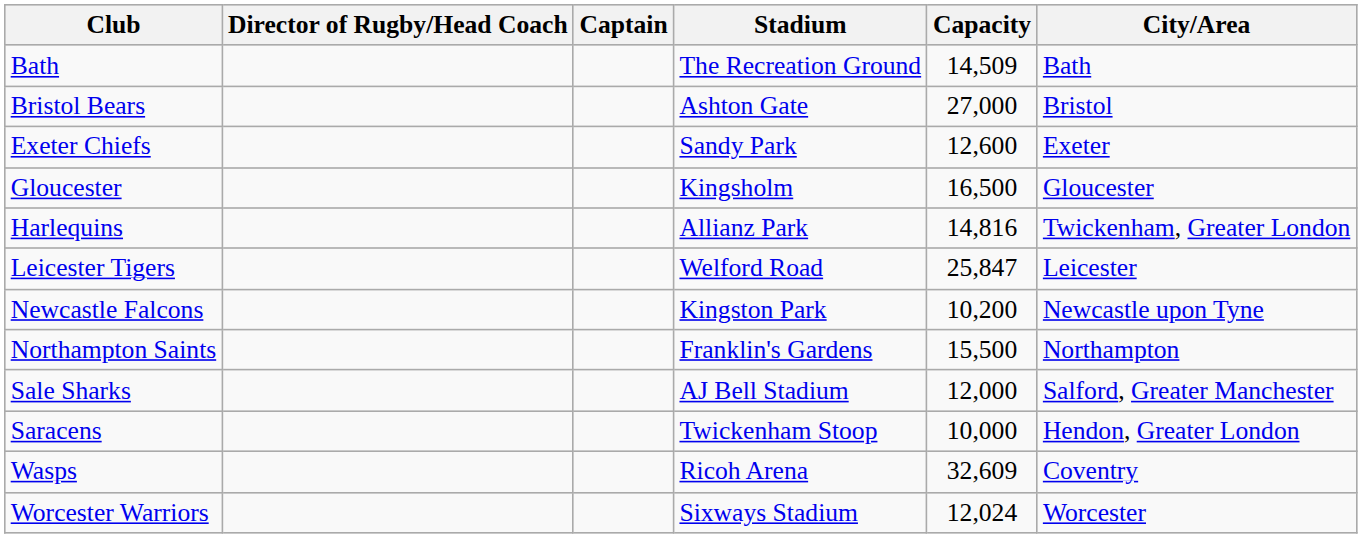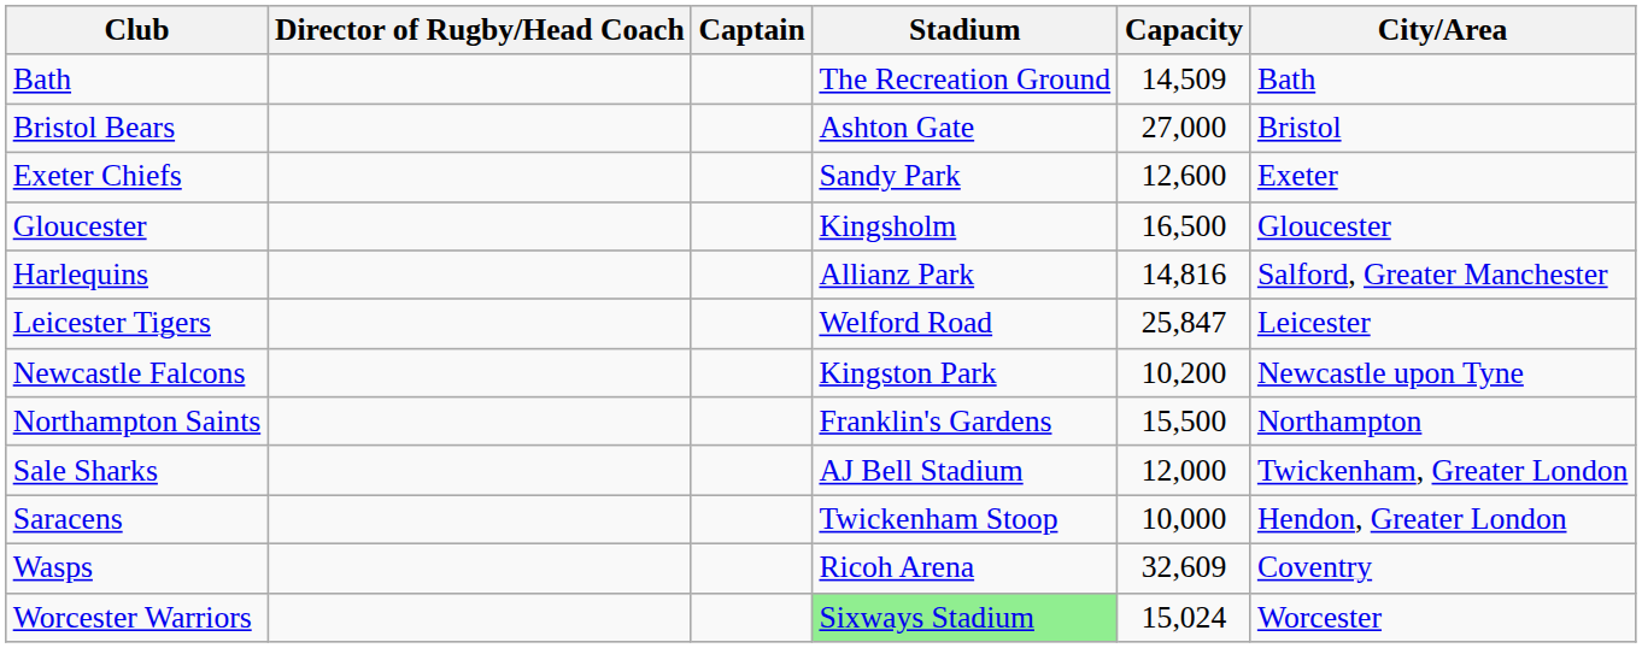 <table class="wikitable sortable">
 <tr>
 <th>Club</th>
 <th>Director of Rugby/Head Coach</th>
 <th>Captain</th>
 <th>Stadium</th>
 <th>Capacity</th>
 <th>City/Area</th>
 </tr>
 <tr>
 <td><a href='#'>Bath</a></td>
 <td></td>
 <td></td>
 <td><a href='#'>The Recreation Ground</a></td>
 <td align=center>14,509</td>
 <td><a href='#'>Bath</a></td>
 </tr>
 <tr>
 <td><a href='#'>Bristol Bears</a></td>
 <td></td>
 <td></td>
 <td><a href='#'>Ashton Gate</a></td>
 <td align=center>27,000</td>
 <td><a href='#'>Bristol</a></td>
 </tr>
 <tr>
 <td><a href='#'>Exeter Chiefs</a></td>
 <td></td>
 <td></td>
 <td><a href='#'>Sandy Park</a></td>
 <td align=center>12,600</td>
 <td><a href='#'>Exeter</a></td>
 </tr>
 <tr>
 <td><a href='#'>Gloucester</a></td>
 <td></td>
 <td></td>
 <td><a href='#'>Kingsholm</a></td>
 <td align=center>16,500</td>
 <td><a href='#'>Gloucester</a></td>
 </tr>
 <tr>
 <td><a href='#'>Harlequins</a></td>
 <td></td>
 <td></td>
 <td><a href='#'>Allianz Park</a></td>
 <td align=center>14,816</td>
-<td><a href='#'>Twickenham</a>, <a href='#'>Greater London</a></td>
+<td><a href='#'>Salford</a>, <a href='#'>Greater Manchester</a></td>
 </tr>
 <tr>
 <td><a href='#'>Leicester Tigers</a></td>
 <td></td>
 <td></td>
 <td><a href='#'>Welford Road</a></td>
 <td align=center>25,847</td>
 <td><a href='#'>Leicester</a></td>
 </tr>
 <tr>
 <td><a href='#'>Newcastle Falcons</a></td>
 <td></td>
 <td></td>
 <td><a href='#'>Kingston Park</a></td>
 <td align=center>10,200</td>
 <td><a href='#'>Newcastle upon Tyne</a></td>
 </tr>
 <tr>
 <td><a href='#'>Northampton Saints</a></td>
 <td></td>
 <td></td>
 <td><a href='#'>Franklin's Gardens</a></td>
 <td align=center>15,500</td>
 <td><a href='#'>Northampton</a></td>
 </tr>
 <tr>
 <td><a href='#'>Sale Sharks</a></td>
 <td></td>
 <td></td>
 <td><a href='#'>AJ Bell Stadium</a></td>
 <td align=center>12,000</td>
-<td><a href='#'>Salford</a>, <a href='#'>Greater Manchester</a></td>
+<td><a href='#'>Twickenham</a>, <a href='#'>Greater London</a></td>
 </tr>
 <tr>
 <td><a href='#'>Saracens</a></td>
 <td></td>
 <td></td>
 <td><a href='#'>Twickenham Stoop</a></td>
 <td align=center>10,000</td>
 <td><a href='#'>Hendon</a>, <a href='#'>Greater London</a></td>
 </tr>
 <tr>
 <td><a href='#'>Wasps</a></td>
 <td></td>
 <td></td>
 <td><a href='#'>Ricoh Arena</a></td>
 <td align=center>32,609</td>
 <td><a href='#'>Coventry</a></td>
 </tr>
 <tr>
 <td><a href='#'>Worcester Warriors</a></td>
 <td></td>
 <td></td>
-<td><a href='#'>Sixways Stadium</a></td>
-<td align=center>12,024</td>
+<td style="background: lightgreen;"><a href='#'>Sixways Stadium</a></td>
+<td align=center>15,024</td>
 <td><a href='#'>Worcester</a></td>
 </tr>
 </table>
